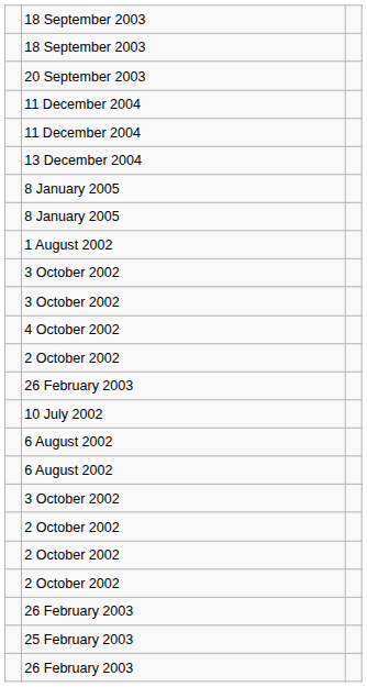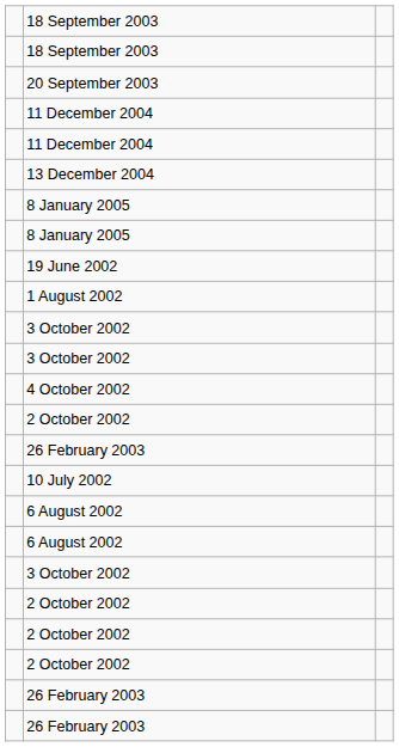 <table class="wikitable" style="font-size: 89%; float: left; width: 26em; margin-right: 1em; height: 700px">
 <tr>
 <td></td>
 <td>18 September 2003</td>
 <td></td>
 </tr>
 <tr>
 <td></td>
 <td>18 September 2003</td>
 <td></td>
 </tr>
 <tr>
 <td></td>
 <td>20 September 2003</td>
 <td></td>
 </tr>
 <tr>
 <td></td>
 <td>11 December 2004</td>
 <td></td>
 </tr>
 <tr>
 <td></td>
 <td>11 December 2004</td>
 <td></td>
 </tr>
 <tr>
 <td></td>
 <td>13 December 2004</td>
 <td></td>
 </tr>
 <tr>
 <td></td>
 <td>8 January 2005</td>
 <td></td>
 </tr>
 <tr>
 <td></td>
 <td>8 January 2005</td>
+<td></td>
+</tr>
+<tr>
+<td></td>
+<td>19 June 2002</td>
 <td></td>
 </tr>
 <tr>
 <td></td>
 <td>1 August 2002</td>
 <td></td>
 </tr>
 <tr>
 <td></td>
 <td>3 October 2002</td>
 <td></td>
 </tr>
 <tr>
 <td></td>
 <td>3 October 2002</td>
 <td></td>
 </tr>
 <tr>
 <td></td>
 <td>4 October 2002</td>
 <td></td>
 </tr>
 <tr>
 <td></td>
 <td>2 October 2002</td>
 <td></td>
 </tr>
 <tr>
 <td></td>
 <td>26 February 2003</td>
 <td></td>
 </tr>
 <tr>
 <td></td>
 <td>10 July 2002</td>
 <td></td>
 </tr>
 <tr>
 <td></td>
 <td>6 August 2002</td>
 <td></td>
 </tr>
 <tr>
 <td></td>
 <td>6 August 2002</td>
 <td></td>
 </tr>
 <tr>
 <td></td>
 <td>3 October 2002</td>
 <td></td>
 </tr>
 <tr>
 <td></td>
 <td>2 October 2002</td>
 <td></td>
 </tr>
 <tr>
 <td></td>
 <td>2 October 2002</td>
 <td></td>
 </tr>
 <tr>
 <td></td>
 <td>2 October 2002</td>
 <td></td>
 </tr>
 <tr>
 <td></td>
 <td>26 February 2003</td>
 <td></td>
 </tr>
 <tr>
 <td></td>
-<td>25 February 2003</td>
-<td></td>
-</tr>
-<tr>
-<td></td>
 <td>26 February 2003</td>
 <td></td>
 </tr>
 </table>
